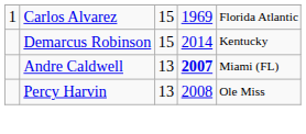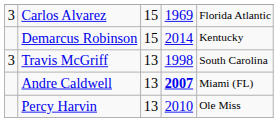 <table class="wikitable">
 <tr>
 </tr>
 <tr>
-<td>1</td>
+<td>3</td>
 <td><a href='#'>Carlos Alvarez</a></td>
 <td>15</td>
 <td><a href='#'>1969</a></td>
 <td style="font-size:80%;">Florida Atlantic</td>
 </tr>
 <tr>
 <td></td>
 <td><a href='#'>Demarcus Robinson</a></td>
 <td>15</td>
 <td><a href='#'>2014</a></td>
 <td style="font-size:80%;">Kentucky</td>
 </tr>
 <tr>
+<td>3</td>
+<td><a href='#'>Travis McGriff</a></td>
+<td>13</td>
+<td><a href='#'>1998</a></td>
+<td style="font-size:80%;">South Carolina</td>
+</tr>
+<tr>
 <td></td>
 <td><a href='#'>Andre Caldwell</a></td>
 <td>13</td>
 <td><strong><a href='#'>2007</a></strong></td>
 <td style="font-size:80%;">Miami (FL)</td>
 </tr>
 <tr>
 <td></td>
 <td><a href='#'>Percy Harvin</a></td>
 <td>13</td>
-<td><a href='#'>2008</a></td>
+<td><a href='#'>2010</a></td>
 <td style="font-size:80%;">Ole Miss</td>
 </tr>
 </table>
